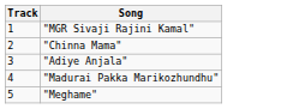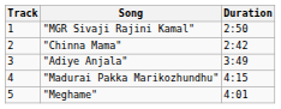 <table class="wikitable" style="font-size:95%;">
 <tr>
 <th>Track</th>
 <th>Song</th>
+<th>Duration</th>
 </tr>
 <tr>
 <td>1</td>
 <td>"MGR Sivaji Rajini Kamal"</td>
+<td>2:50</td>
 </tr>
 <tr>
 <td>2</td>
 <td>"Chinna Mama"</td>
+<td>2:42</td>
 </tr>
 <tr>
 <td>3</td>
 <td>"Adiye Anjala"</td>
+<td>3:49</td>
 </tr>
 <tr>
 <td>4</td>
 <td>"Madurai Pakka Marikozhundhu"</td>
+<td>4:15</td>
 </tr>
 <tr>
 <td>5</td>
 <td>"Meghame"</td>
+<td>4:01</td>
 </tr>
 </table>
